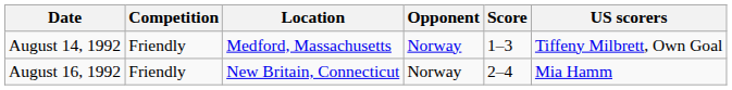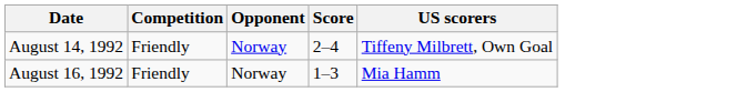 <table class="wikitable">
 <tr>
 <th>Date</th>
 <th>Competition</th>
-<th>Location</th>
 <th>Opponent</th>
 <th>Score</th>
 <th>US scorers</th>
 </tr>
 <tr>
 <td>August 14, 1992</td>
 <td>Friendly</td>
-<td><a href='#'>Medford, Massachusetts</a></td>
 <td><a href='#'>Norway</a></td>
-<td>1–3</td>
+<td>2–4</td>
 <td><a href='#'>Tiffeny Milbrett</a>, Own Goal</td>
 </tr>
 <tr>
 <td>August 16, 1992</td>
 <td>Friendly</td>
-<td><a href='#'>New Britain, Connecticut</a></td>
 <td>Norway</td>
-<td>2–4</td>
+<td>1–3</td>
 <td><a href='#'>Mia Hamm</a></td>
 </tr>
 </table>
